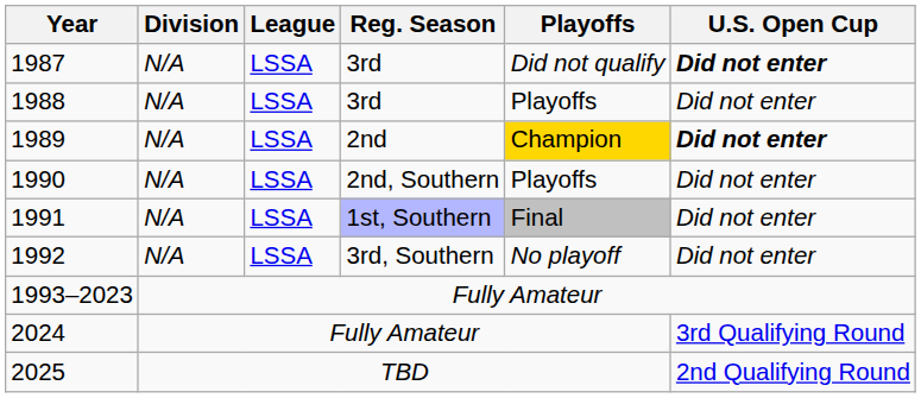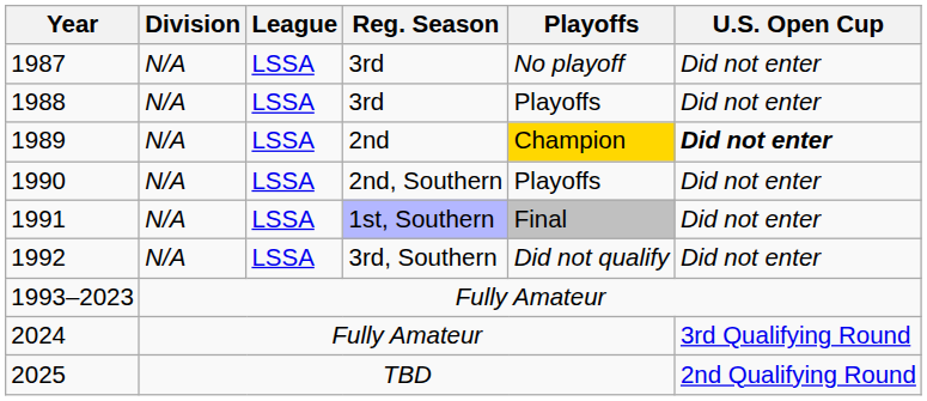 <table class="wikitable">
 <tr>
 <th>Year</th>
 <th>Division</th>
 <th>League</th>
 <th>Reg. Season</th>
 <th>Playoffs</th>
 <th>U.S. Open Cup</th>
 </tr>
 <tr>
 <td>1987</td>
 <td><em>N/A</em></td>
 <td><a href='#'>LSSA</a></td>
 <td>3rd</td>
-<td><em>Did not qualify</em></td>
-<td><strong><em>Did not enter</em></strong></td>
+<td><em>No playoff</em></td>
+<td><em>Did not enter</em></td>
 </tr>
 <tr>
 <td>1988</td>
 <td><em>N/A</em></td>
 <td><a href='#'>LSSA</a></td>
 <td>3rd</td>
 <td>Playoffs</td>
 <td><em>Did not enter</em></td>
 </tr>
 <tr>
 <td>1989</td>
 <td><em>N/A</em></td>
 <td><a href='#'>LSSA</a></td>
 <td>2nd</td>
 <td bgcolor=gold>Champion</td>
 <td><strong><em>Did not enter</em></strong></td>
 </tr>
 <tr>
 <td>1990</td>
 <td><em>N/A</em></td>
 <td><a href='#'>LSSA</a></td>
 <td>2nd, Southern</td>
 <td>Playoffs</td>
 <td><em>Did not enter</em></td>
 </tr>
 <tr>
 <td>1991</td>
 <td><em>N/A</em></td>
 <td><a href='#'>LSSA</a></td>
 <td bgcolor="B3B7FF">1st, Southern</td>
 <td bgcolor=silver>Final</td>
 <td><em>Did not enter</em></td>
 </tr>
 <tr>
 <td>1992</td>
 <td><em>N/A</em></td>
 <td><a href='#'>LSSA</a></td>
 <td>3rd, Southern</td>
-<td><em>No playoff</em></td>
+<td><em>Did not qualify</em></td>
 <td><em>Did not enter</em></td>
 </tr>
 <tr>
 <td>1993–2023</td>
 <td colspan=5 align=center><em>Fully Amateur</em></td>
 </tr>
 <tr>
 <td>2024</td>
 <td colspan=4 align=center><em>Fully Amateur</em></td>
 <td><a href='#'>3rd Qualifying Round</a></td>
 </tr>
 <tr>
 <td>2025</td>
 <td colspan=4 align=center><em>TBD</em></td>
 <td><a href='#'>2nd Qualifying Round</a></td>
 </tr>
 </table>
